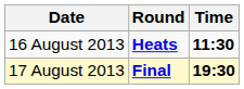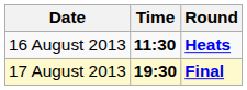 <table class="wikitable">
 <tr>
 <th>Date</th>
+<th>Time</th>
 <th>Round</th>
-<th>Time</th>
 </tr>
 <tr>
 <td>16 August 2013</td>
+<td><strong>11:30</strong></td>
 <td><strong><a href='#'>Heats</a></strong></td>
-<td><strong>11:30</strong></td>
 </tr>
 <tr style=background:lemonchiffon>
 <td>17 August 2013</td>
+<td><strong>19:30</strong></td>
 <td><strong><a href='#'>Final</a></strong></td>
-<td><strong>19:30</strong></td>
 </tr>
 </table>
